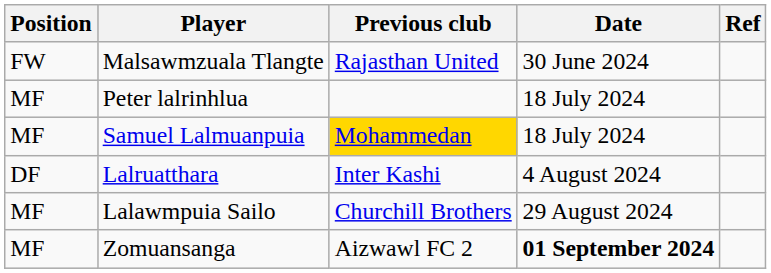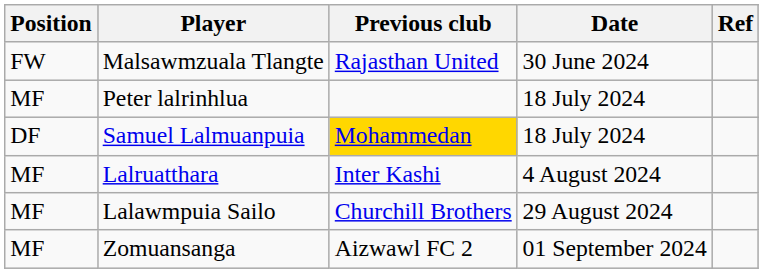 <table class="wikitable plainrowheaders" style="text-align:center; text-align:left">
 <tr>
 <th scope="col">Position</th>
 <th scope="col">Player</th>
 <th scope="col">Previous club</th>
 <th scope="col">Date</th>
 <th scope="col">Ref</th>
 </tr>
 <tr>
 <td>FW</td>
 <td> Malsawmzuala Tlangte</td>
 <td> <a href='#'>Rajasthan United</a></td>
 <td>30 June 2024</td>
 <td></td>
 </tr>
 <tr>
 <td>MF</td>
 <td> Peter lalrinhlua</td>
 <td></td>
 <td>18 July 2024</td>
 <td></td>
 </tr>
 <tr>
-<td>MF</td>
+<td>DF</td>
 <td> <a href='#'>Samuel Lalmuanpuia</a></td>
 <td style="background: gold;"> <a href='#'>Mohammedan</a></td>
 <td>18 July 2024</td>
 <td></td>
 </tr>
 <tr>
-<td>DF</td>
+<td>MF</td>
 <td> <a href='#'>Lalruatthara</a></td>
 <td> <a href='#'>Inter Kashi</a></td>
 <td>4 August 2024</td>
 <td></td>
 </tr>
 <tr>
 <td>MF</td>
 <td> Lalawmpuia Sailo</td>
 <td> <a href='#'>Churchill Brothers</a></td>
 <td>29 August 2024</td>
 <td></td>
 </tr>
 <tr>
 <td>MF</td>
 <td> Zomuansanga</td>
 <td> Aizwawl FC 2</td>
-<td><strong>01 September 2024</strong></td>
+<td>01 September 2024</td>
 <td></td>
 </tr>
 </table>
